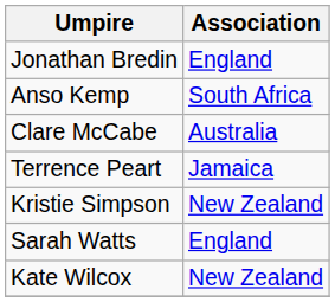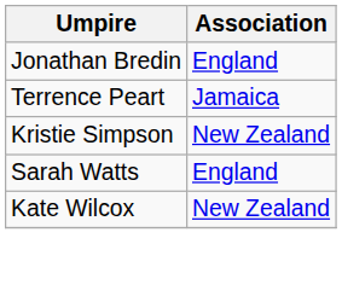 <table class="wikitable collapsible">
 <tr>
 <th>Umpire</th>
 <th>Association</th>
 </tr>
 <tr>
 <td>Jonathan Bredin</td>
 <td><a href='#'>England</a></td>
-</tr>
-<tr>
-<td>Anso Kemp</td>
-<td><a href='#'>South Africa</a></td>
-</tr>
-<tr>
-<td>Clare McCabe</td>
-<td><a href='#'>Australia</a></td>
 </tr>
 <tr>
 <td>Terrence Peart</td>
 <td><a href='#'>Jamaica</a></td>
 </tr>
 <tr>
 <td>Kristie Simpson</td>
 <td><a href='#'>New Zealand</a></td>
 </tr>
 <tr>
 <td>Sarah Watts</td>
 <td><a href='#'>England</a></td>
 </tr>
 <tr>
 <td>Kate Wilcox</td>
 <td><a href='#'>New Zealand</a></td>
 </tr>
 <tr>
 </tr>
 </table>
